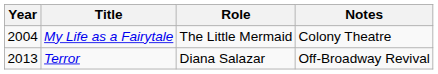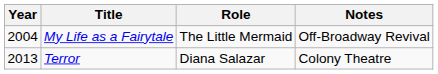 <table class="wikitable sortable">
 <tr>
 <th>Year</th>
 <th>Title</th>
 <th>Role</th>
 <th>Notes</th>
 </tr>
 <tr>
 <td>2004</td>
 <td><em><a href='#'>My Life as a Fairytale</a></em></td>
 <td>The Little Mermaid</td>
-<td>Colony Theatre</td>
+<td>Off-Broadway Revival</td>
 </tr>
 <tr>
 <td>2013</td>
 <td><em><a href='#'>Terror</a></em></td>
 <td>Diana Salazar</td>
-<td>Off-Broadway Revival</td>
+<td>Colony Theatre</td>
 </tr>
 </table>
